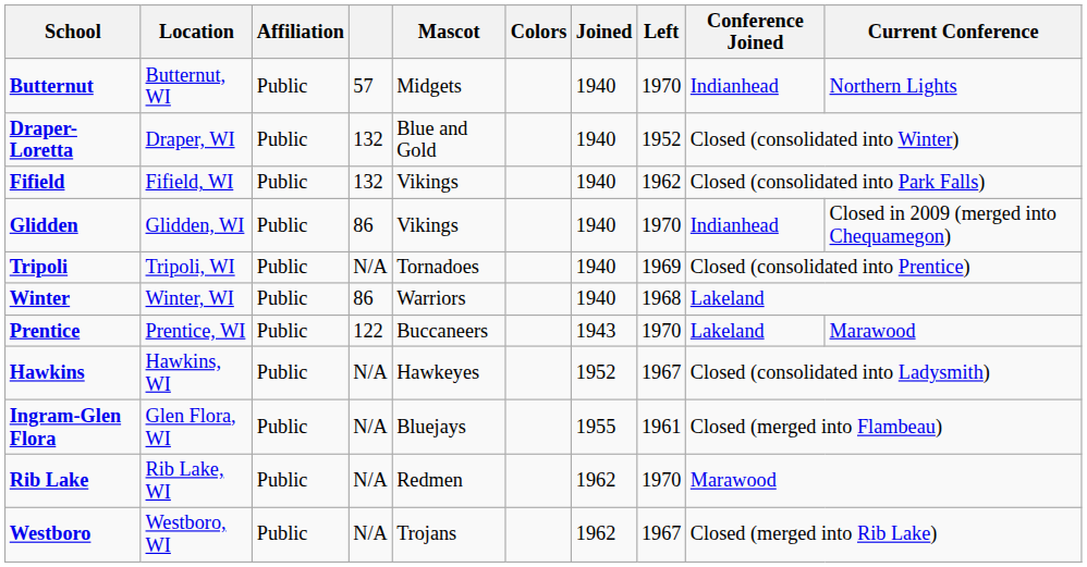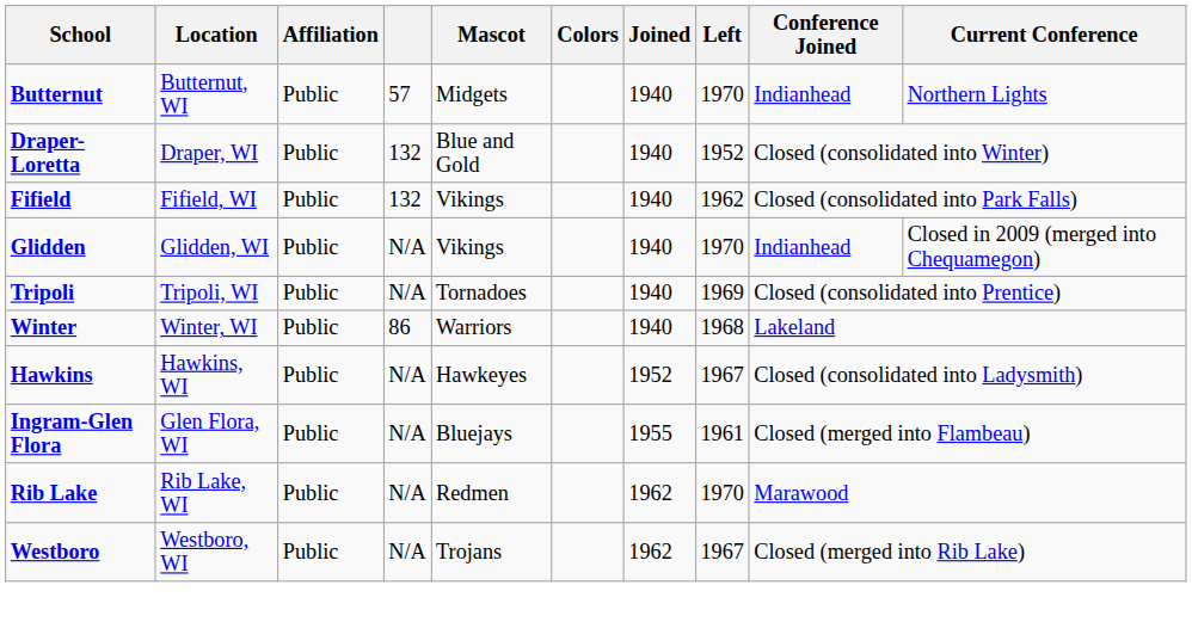 <table class="wikitable sortable">
 <tr>
 <th>School</th>
 <th>Location</th>
 <th>Affiliation</th>
 <th></th>
 <th>Mascot</th>
 <th>Colors</th>
 <th>Joined</th>
 <th>Left</th>
 <th>Conference Joined</th>
 <th>Current Conference</th>
 </tr>
 <tr>
 <td><a href='#'><strong>Butternut</strong></a></td>
 <td><a href='#'>Butternut, WI</a></td>
 <td>Public</td>
 <td>57</td>
 <td>Midgets</td>
 <td> </td>
 <td>1940</td>
 <td>1970</td>
 <td><a href='#'>Indianhead</a></td>
 <td><a href='#'>Northern Lights</a></td>
 </tr>
 <tr>
 <td><a href='#'><strong>Draper-Loretta</strong></a></td>
 <td><a href='#'>Draper, WI</a></td>
 <td>Public</td>
 <td>132</td>
 <td>Blue and Gold</td>
 <td> </td>
 <td>1940</td>
 <td>1952</td>
 <td colspan="2">Closed (consolidated into <a href='#'>Winter</a>)</td>
 </tr>
 <tr>
 <td><a href='#'><strong>Fifield</strong></a></td>
 <td><a href='#'>Fifield, WI</a></td>
 <td>Public</td>
 <td>132</td>
 <td>Vikings</td>
 <td> </td>
 <td>1940</td>
 <td>1962</td>
 <td colspan="2">Closed (consolidated into <a href='#'>Park Falls</a>)</td>
 </tr>
 <tr>
 <td><a href='#'><strong>Glidden</strong></a></td>
 <td><a href='#'>Glidden, WI</a></td>
 <td>Public</td>
-<td>86</td>
+<td>N/A</td>
 <td>Vikings</td>
 <td> </td>
 <td>1940</td>
 <td>1970</td>
 <td><a href='#'>Indianhead</a></td>
 <td>Closed in 2009 (merged into <a href='#'>Chequamegon</a>)</td>
 </tr>
 <tr>
 <td><a href='#'><strong>Tripoli</strong></a></td>
 <td><a href='#'>Tripoli, WI</a></td>
 <td>Public</td>
 <td>N/A</td>
 <td>Tornadoes</td>
 <td> </td>
 <td>1940</td>
 <td>1969</td>
 <td colspan="2">Closed (consolidated into <a href='#'>Prentice</a>)</td>
 </tr>
 <tr>
 <td><a href='#'><strong>Winter</strong></a></td>
 <td><a href='#'>Winter, WI</a></td>
 <td>Public</td>
 <td>86</td>
 <td>Warriors</td>
 <td> </td>
 <td>1940</td>
 <td>1968</td>
 <td colspan="2"><a href='#'>Lakeland</a></td>
-</tr>
-<tr>
-<td><a href='#'><strong>Prentice</strong></a></td>
-<td><a href='#'>Prentice, WI</a></td>
-<td>Public</td>
-<td>122</td>
-<td>Buccaneers</td>
-<td> </td>
-<td>1943</td>
-<td>1970</td>
-<td><a href='#'>Lakeland</a></td>
-<td><a href='#'>Marawood</a></td>
 </tr>
 <tr>
 <td><a href='#'><strong>Hawkins</strong></a></td>
 <td><a href='#'>Hawkins, WI</a></td>
 <td>Public</td>
 <td>N/A</td>
 <td>Hawkeyes</td>
 <td> </td>
 <td>1952</td>
 <td>1967</td>
 <td colspan="2">Closed (consolidated into <a href='#'>Ladysmith</a>)</td>
 </tr>
 <tr>
 <td><a href='#'><strong>Ingram-Glen Flora</strong></a></td>
 <td><a href='#'>Glen Flora, WI</a></td>
 <td>Public</td>
 <td>N/A</td>
 <td>Bluejays</td>
 <td> </td>
 <td>1955</td>
 <td>1961</td>
 <td colspan="2">Closed (merged into <a href='#'>Flambeau</a>)</td>
 </tr>
 <tr>
 <td><a href='#'><strong>Rib Lake</strong></a></td>
 <td><a href='#'>Rib Lake, WI</a></td>
 <td>Public</td>
 <td>N/A</td>
 <td>Redmen</td>
 <td> </td>
 <td>1962</td>
 <td>1970</td>
 <td colspan="2"><a href='#'>Marawood</a></td>
 </tr>
 <tr>
 <td><a href='#'><strong>Westboro</strong></a></td>
 <td><a href='#'>Westboro, WI</a></td>
 <td>Public</td>
 <td>N/A</td>
 <td>Trojans</td>
 <td> </td>
 <td>1962</td>
 <td>1967</td>
 <td colspan="2">Closed (merged into <a href='#'>Rib Lake</a>)</td>
 </tr>
 </table>
